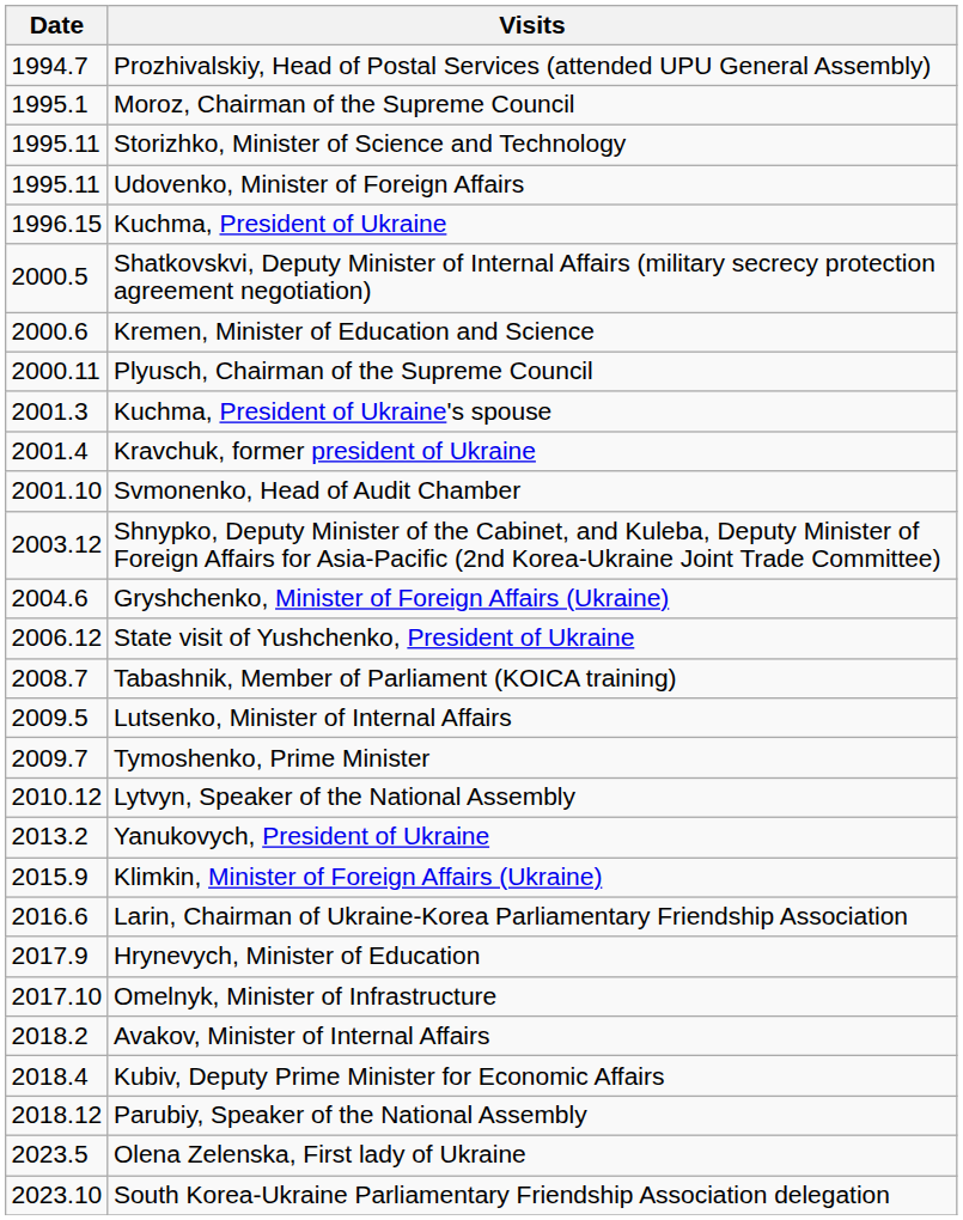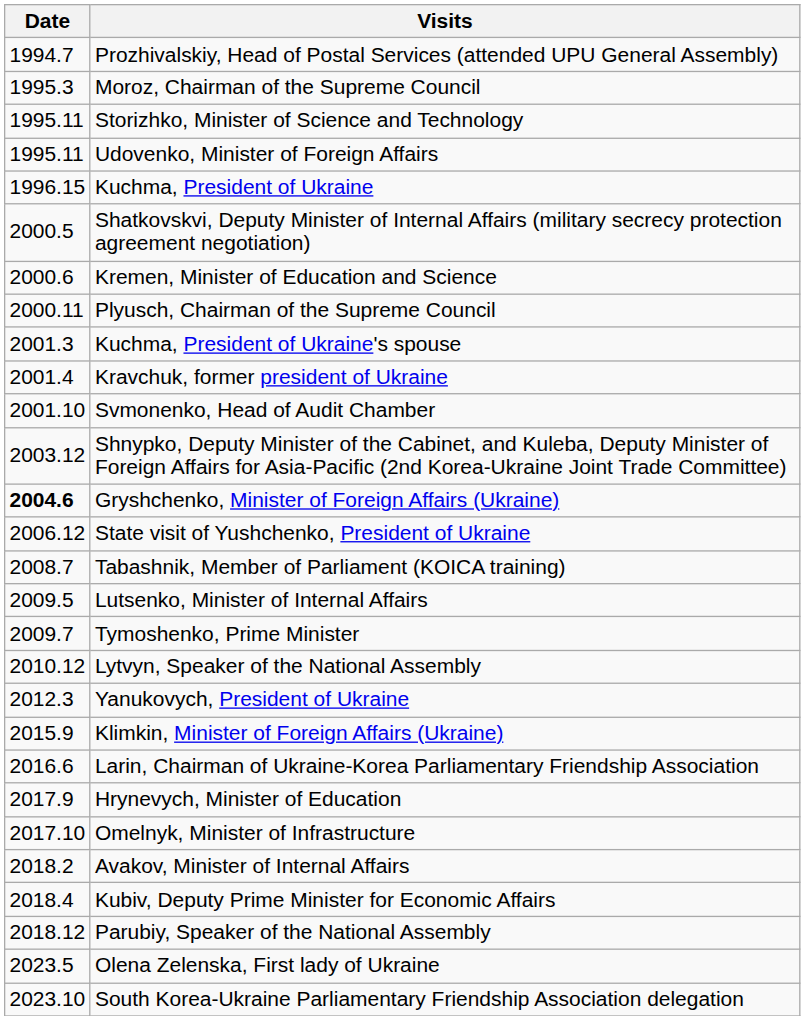 <table class="wikitable">
 <tr>
 <th>Date</th>
 <th>Visits</th>
 </tr>
 <tr>
 <td>1994.7</td>
 <td>Prozhivalskiy, Head of Postal Services (attended UPU General Assembly)</td>
 </tr>
 <tr>
-<td>1995.1</td>
+<td>1995.3</td>
 <td>Moroz, Chairman of the Supreme Council</td>
 </tr>
 <tr>
 <td>1995.11</td>
 <td>Storizhko, Minister of Science and Technology</td>
 </tr>
 <tr>
 <td>1995.11</td>
 <td>Udovenko, Minister of Foreign Affairs</td>
 </tr>
 <tr>
 <td>1996.15</td>
 <td>Kuchma, <a href='#'>President of Ukraine</a></td>
 </tr>
 <tr>
 <td>2000.5</td>
 <td>Shatkovskvi, Deputy Minister of Internal Affairs (military secrecy protection agreement negotiation)</td>
 </tr>
 <tr>
 <td>2000.6</td>
 <td>Kremen, Minister of Education and Science</td>
 </tr>
 <tr>
 <td>2000.11</td>
 <td>Plyusch, Chairman of the Supreme Council</td>
 </tr>
 <tr>
 <td>2001.3</td>
 <td>Kuchma, <a href='#'>President of Ukraine</a>'s spouse</td>
 </tr>
 <tr>
 <td>2001.4</td>
 <td>Kravchuk, former <a href='#'>president of Ukraine</a></td>
 </tr>
 <tr>
 <td>2001.10</td>
 <td>Svmonenko, Head of Audit Chamber</td>
 </tr>
 <tr>
 <td>2003.12</td>
 <td>Shnypko, Deputy Minister of the Cabinet, and Kuleba, Deputy Minister of Foreign Affairs for Asia-Pacific (2nd Korea-Ukraine Joint Trade Committee)</td>
 </tr>
 <tr>
-<td>2004.6</td>
+<td><strong>2004.6</strong></td>
 <td>Gryshchenko, <a href='#'>Minister of Foreign Affairs (Ukraine)</a></td>
 </tr>
 <tr>
 <td>2006.12</td>
 <td>State visit of Yushchenko, <a href='#'>President of Ukraine</a></td>
 </tr>
 <tr>
 <td>2008.7</td>
 <td>Tabashnik, Member of Parliament (KOICA training)</td>
 </tr>
 <tr>
 <td>2009.5</td>
 <td>Lutsenko, Minister of Internal Affairs</td>
 </tr>
 <tr>
 <td>2009.7</td>
 <td>Tymoshenko, Prime Minister</td>
 </tr>
 <tr>
 <td>2010.12</td>
 <td>Lytvyn, Speaker of the National Assembly</td>
 </tr>
 <tr>
-<td>2013.2</td>
+<td>2012.3</td>
 <td>Yanukovych, <a href='#'>President of Ukraine</a></td>
 </tr>
 <tr>
 <td>2015.9</td>
 <td>Klimkin, <a href='#'>Minister of Foreign Affairs (Ukraine)</a></td>
 </tr>
 <tr>
 <td>2016.6</td>
 <td>Larin, Chairman of Ukraine-Korea Parliamentary Friendship Association</td>
 </tr>
 <tr>
 <td>2017.9</td>
 <td>Hrynevych, Minister of Education</td>
 </tr>
 <tr>
 <td>2017.10</td>
 <td>Omelnyk, Minister of Infrastructure</td>
 </tr>
 <tr>
 <td>2018.2</td>
 <td>Avakov, Minister of Internal Affairs</td>
 </tr>
 <tr>
 <td>2018.4</td>
 <td>Kubiv, Deputy Prime Minister for Economic Affairs</td>
 </tr>
 <tr>
 <td>2018.12</td>
 <td>Parubiy, Speaker of the National Assembly</td>
 </tr>
 <tr>
 <td>2023.5</td>
 <td>Olena Zelenska, First lady of Ukraine</td>
 </tr>
 <tr>
 <td>2023.10</td>
 <td>South Korea-Ukraine Parliamentary Friendship Association delegation</td>
 </tr>
 </table>
